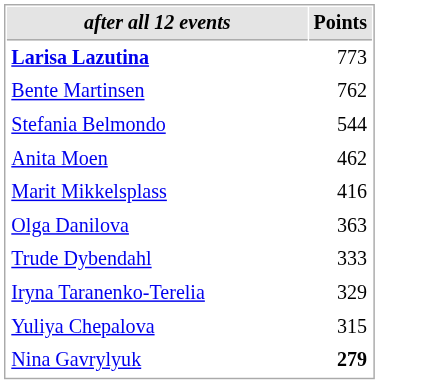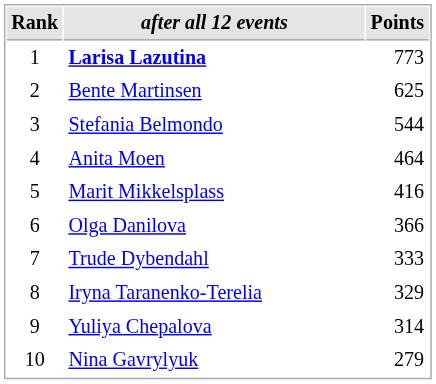 <table cellspacing="1" cellpadding="3" style="border:1px solid #AAAAAA;font-size:86%">
 <tr style="background-color: #E4E4E4;">
+<th style="border-bottom:1px solid #AAAAAA" width=10>Rank</th>
 <th style="border-bottom:1px solid #AAAAAA" width=200><em>after all 12 events</em></th>
 <th style="border-bottom:1px solid #AAAAAA" width=20 align=right>Points</th>
 </tr>
 <tr>
+<td align=center>1</td>
 <td> <strong><a href='#'>Larisa Lazutina</a></strong></td>
 <td align=right>773</td>
 </tr>
 <tr>
+<td align=center>2</td>
 <td> <a href='#'>Bente Martinsen</a></td>
-<td align=right>762</td>
+<td align=right>625</td>
 </tr>
 <tr>
+<td align=center>3</td>
 <td> <a href='#'>Stefania Belmondo</a></td>
 <td align=right>544</td>
 </tr>
 <tr>
+<td align=center>4</td>
 <td> <a href='#'>Anita Moen</a></td>
-<td align=right>462</td>
+<td align=right>464</td>
 </tr>
 <tr>
+<td align=center>5</td>
 <td> <a href='#'>Marit Mikkelsplass</a></td>
 <td align=right>416</td>
 </tr>
 <tr>
+<td align=center>6</td>
 <td> <a href='#'>Olga Danilova</a></td>
-<td align=right>363</td>
+<td align=right>366</td>
 </tr>
 <tr>
+<td align=center>7</td>
 <td> <a href='#'>Trude Dybendahl</a></td>
 <td align=right>333</td>
 </tr>
 <tr>
+<td align=center>8</td>
 <td> <a href='#'>Iryna Taranenko-Terelia</a></td>
 <td align=right>329</td>
 </tr>
 <tr>
+<td align=center>9</td>
 <td> <a href='#'>Yuliya Chepalova</a></td>
-<td align=right>315</td>
+<td align=right>314</td>
 </tr>
 <tr>
+<td align=center>10</td>
 <td> <a href='#'>Nina Gavrylyuk</a></td>
-<td align=right><strong>279</strong></td>
+<td align=right>279</td>
 </tr>
 </table>
